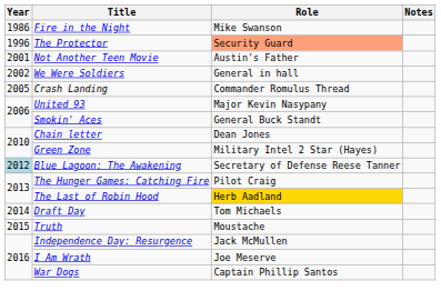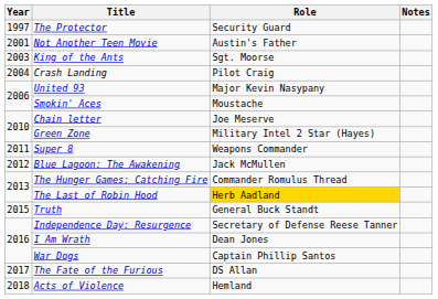 <table class="wikitable sortable">
 <tr>
 <th>Year</th>
 <th>Title</th>
 <th>Role</th>
 <th class="unsortable">Notes</th>
 </tr>
 <tr>
-<td>1986</td>
-<td><em><a href='#'>Fire in the Night</a></em></td>
-<td>Mike Swanson</td>
-<td></td>
-</tr>
-<tr>
-<td>1996</td>
+<td>1997</td>
 <td><em><a href='#'>The Protector</a></em></td>
-<td style="background: lightsalmon;">Security Guard</td>
+<td>Security Guard</td>
 <td></td>
 </tr>
 <tr>
 <td>2001</td>
 <td><em><a href='#'>Not Another Teen Movie</a></em></td>
 <td>Austin's Father</td>
 <td></td>
 </tr>
 <tr>
-<td>2002</td>
-<td><em><a href='#'>We Were Soldiers</a></em></td>
-<td>General in hall</td>
+<td>2003</td>
+<td><em><a href='#'>King of the Ants</a></em></td>
+<td>Sgt. Moorse</td>
 <td></td>
 </tr>
 <tr>
-<td>2005</td>
+<td>2004</td>
 <td><em>Crash Landing</em></td>
-<td>Commander Romulus Thread</td>
+<td>Pilot Craig</td>
 <td></td>
 </tr>
 <tr>
 <td rowspan="2">2006</td>
 <td><em><a href='#'>United 93</a></em></td>
 <td>Major Kevin Nasypany</td>
 <td></td>
 </tr>
 <tr>
 <td><em><a href='#'>Smokin' Aces</a></em></td>
-<td>General Buck Standt</td>
+<td>Moustache</td>
 <td></td>
 </tr>
 <tr>
 <td rowspan="2">2010</td>
 <td><em><a href='#'>Chain letter</a></em></td>
-<td>Dean Jones</td>
+<td>Joe Meserve</td>
 <td></td>
 </tr>
 <tr>
 <td><em><a href='#'>Green Zone</a></em></td>
 <td>Military Intel 2 Star (Hayes)</td>
 <td></td>
 </tr>
 <tr>
-<td style="background: lightblue;">2012</td>
+<td>2011</td>
+<td><em><a href='#'>Super 8</a></em></td>
+<td>Weapons Commander</td>
+<td></td>
+</tr>
+<tr>
+<td>2012</td>
 <td><em><a href='#'>Blue Lagoon: The Awakening</a></em></td>
-<td>Secretary of Defense Reese Tanner</td>
+<td>Jack McMullen</td>
 <td></td>
 </tr>
 <tr>
 <td rowspan="2">2013</td>
 <td><em><a href='#'>The Hunger Games: Catching Fire</a></em></td>
-<td>Pilot Craig</td>
+<td>Commander Romulus Thread</td>
 <td></td>
 </tr>
 <tr>
 <td><em><a href='#'>The Last of Robin Hood</a></em></td>
 <td style="background: gold;">Herb Aadland</td>
 <td></td>
 </tr>
 <tr>
-<td>2014</td>
-<td><em><a href='#'>Draft Day</a></em></td>
-<td>Tom Michaels</td>
-<td></td>
-</tr>
-<tr>
 <td>2015</td>
 <td><em><a href='#'>Truth</a></em></td>
-<td>Moustache</td>
+<td>General Buck Standt</td>
 <td></td>
 </tr>
 <tr>
 <td rowspan="3">2016</td>
 <td><em><a href='#'>Independence Day: Resurgence</a></em></td>
-<td>Jack McMullen</td>
+<td>Secretary of Defense Reese Tanner</td>
 <td></td>
 </tr>
 <tr>
 <td><em><a href='#'>I Am Wrath</a></em></td>
-<td>Joe Meserve</td>
+<td>Dean Jones</td>
 <td></td>
 </tr>
 <tr>
 <td><em><a href='#'>War Dogs</a></em></td>
 <td>Captain Phillip Santos</td>
 <td></td>
 </tr>
+<tr>
+<td>2017</td>
+<td><em><a href='#'>The Fate of the Furious</a></em></td>
+<td>DS Allan</td>
+<td></td>
+</tr>
+<tr>
+<td>2018</td>
+<td><em><a href='#'>Acts of Violence</a></em></td>
+<td>Hemland</td>
+<td></td>
+</tr>
 </table>
